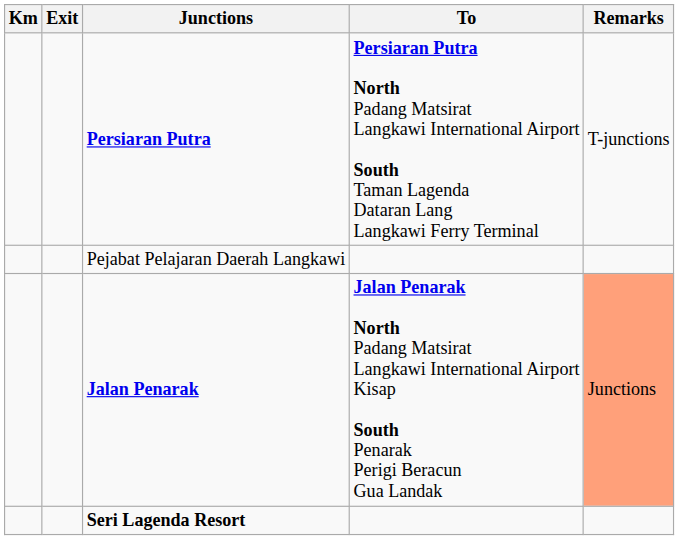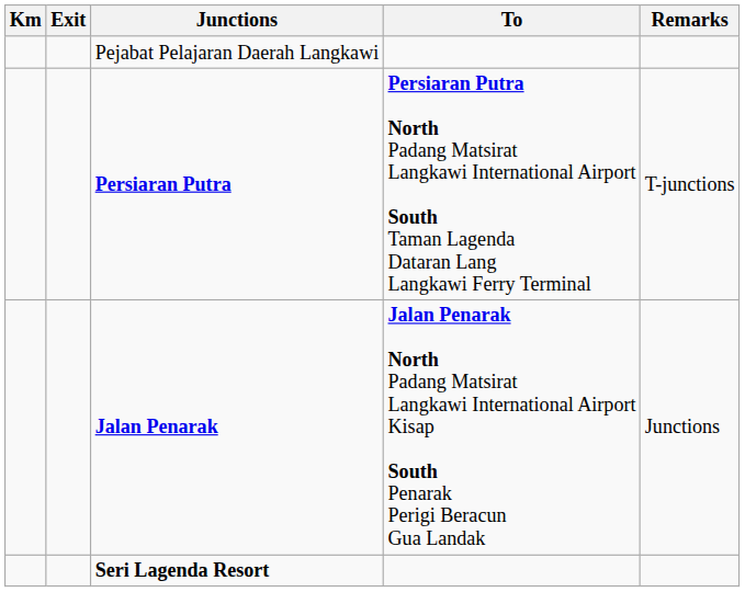 <table class="wikitable">
 <tr>
 <th>Km</th>
 <th>Exit</th>
 <th>Junctions</th>
 <th>To</th>
 <th>Remarks</th>
 </tr>
 <tr>
 <td></td>
 <td></td>
+<td>Pejabat Pelajaran Daerah Langkawi</td>
+<td></td>
+<td></td>
+</tr>
+<tr>
+<td></td>
+<td></td>
 <td><strong><a href='#'>Persiaran Putra</a></strong></td>
 <td> <strong><a href='#'>Persiaran Putra</a></strong><br><br><strong>North</strong><br>Padang Matsirat<br>Langkawi International Airport <br><br><strong>South</strong><br>Taman Lagenda<br>Dataran Lang<br>Langkawi Ferry Terminal </td>
 <td>T-junctions</td>
 </tr>
 <tr>
 <td></td>
 <td></td>
-<td>Pejabat Pelajaran Daerah Langkawi</td>
-<td></td>
-<td></td>
-</tr>
-<tr>
-<td></td>
-<td></td>
 <td><strong><a href='#'>Jalan Penarak</a></strong></td>
 <td> <strong><a href='#'>Jalan Penarak</a></strong><br><br><strong>North</strong><br>Padang Matsirat<br>Langkawi International Airport <br>Kisap<br><br><strong>South</strong><br>Penarak<br>Perigi Beracun<br>Gua Landak</td>
-<td style="background: lightsalmon;">Junctions</td>
+<td>Junctions</td>
 </tr>
 <tr>
 <td></td>
 <td></td>
 <td><strong>Seri Lagenda Resort</strong></td>
 <td></td>
 <td></td>
 </tr>
 </table>
